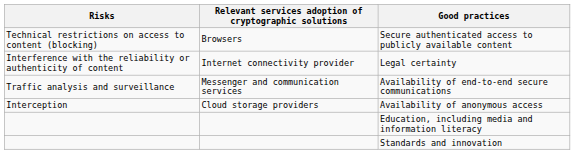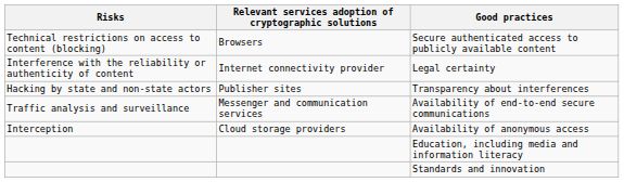 <table class="wikitable">
 <tr>
 <th>Risks</th>
 <th>Relevant services adoption of cryptographic solutions</th>
 <th>Good practices</th>
 </tr>
 <tr>
 <td>Technical restrictions on access to content (blocking)</td>
 <td>Browsers</td>
 <td>Secure authenticated access to publicly available content</td>
 </tr>
 <tr>
 <td>Interference with the reliability or authenticity of content</td>
 <td>Internet connectivity provider</td>
 <td>Legal certainty</td>
+</tr>
+<tr>
+<td>Hacking by state and non-state actors</td>
+<td>Publisher sites</td>
+<td>Transparency about interferences</td>
 </tr>
 <tr>
 <td>Traffic analysis and surveillance</td>
 <td>Messenger and communication services</td>
 <td>Availability of end-to-end secure communications</td>
 </tr>
 <tr>
 <td>Interception</td>
 <td>Cloud storage providers</td>
 <td>Availability of anonymous access</td>
 </tr>
 <tr>
 <td></td>
 <td></td>
 <td>Education, including media and information literacy</td>
 </tr>
 <tr>
 <td></td>
 <td></td>
 <td>Standards and innovation</td>
 </tr>
 </table>
